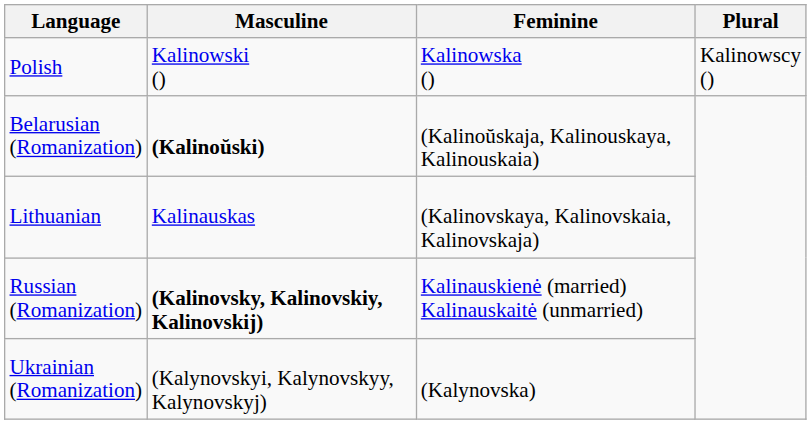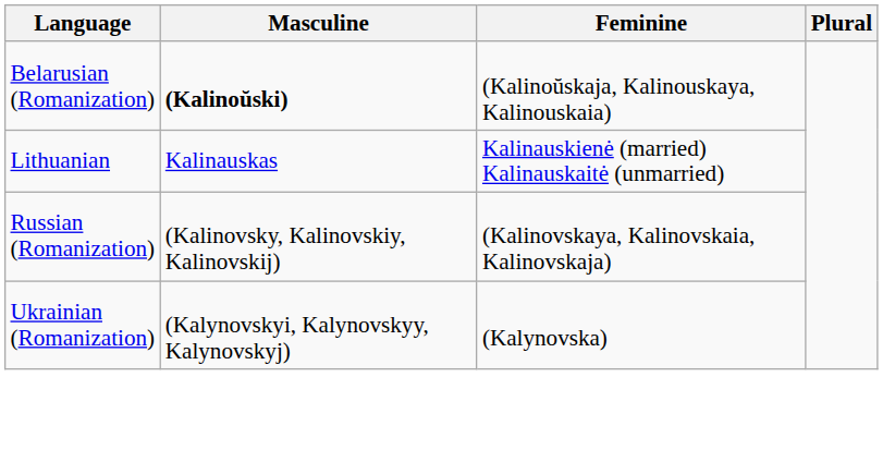 <table class="wikitable">
 <tr>
 <th>Language</th>
 <th>Masculine</th>
 <th>Feminine</th>
 <th>Plural</th>
-</tr>
-<tr>
-<td><a href='#'>Polish</a></td>
-<td><a href='#'>Kalinowski</a> <br>()</td>
-<td><a href='#'>Kalinowska</a> <br>()</td>
-<td>Kalinowscy <br>()</td>
 </tr>
 <tr>
 <td><a href='#'>Belarusian</a> <br>(<a href='#'>Romanization</a>)</td>
 <td><strong><br>(Kalinoŭski)</strong></td>
 <td><br> (Kalinoŭskaja, Kalinouskaya, Kalinouskaia)</td>
 </tr>
 <tr>
 <td><a href='#'>Lithuanian</a></td>
 <td><a href='#'>Kalinauskas</a></td>
-<td><br> (Kalinovskaya, Kalinovskaia, Kalinovskaja)</td>
+<td><a href='#'>Kalinauskienė</a> (married)<br> <a href='#'>Kalinauskaitė</a> (unmarried)</td>
 </tr>
 <tr>
 <td><a href='#'>Russian</a> <br>(<a href='#'>Romanization</a>)</td>
-<td><strong><br> (Kalinovsky, Kalinovskiy, Kalinovskij)</strong></td>
-<td><a href='#'>Kalinauskienė</a> (married)<br> <a href='#'>Kalinauskaitė</a> (unmarried)</td>
+<td><br> (Kalinovsky, Kalinovskiy, Kalinovskij)</td>
+<td><br> (Kalinovskaya, Kalinovskaia, Kalinovskaja)</td>
 </tr>
 <tr>
 <td><a href='#'>Ukrainian</a> <br>(<a href='#'>Romanization</a>)</td>
 <td><br> (Kalynovskyi, Kalynovskyy, Kalynovskyj)</td>
 <td><br> (Kalynovska)</td>
 </tr>
 </table>
